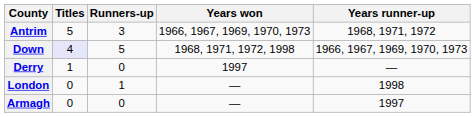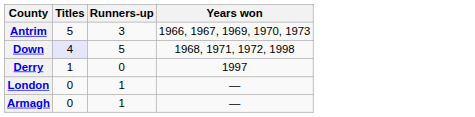 <table class=" wikitable plainrowheaders sortable" style="text-align:center">
 <tr>
 <th scope="col">County</th>
 <th>Titles</th>
 <th scope="col">Runners-up</th>
 <th class="unsortable" scope="col">Years won</th>
-<th class="unsortable" scope="col">Years runner-up</th>
 </tr>
 <tr>
 <th scope="row"> <a href='#'>Antrim</a></th>
 <td>5</td>
 <td>3</td>
 <td>1966, 1967, 1969, 1970, 1973</td>
-<td>1968, 1971, 1972</td>
 </tr>
 <tr>
 <th scope="row"> <a href='#'>Down</a></th>
 <td style="background: lavender;">4</td>
 <td>5</td>
 <td>1968, 1971, 1972, 1998</td>
-<td>1966, 1967, 1969, 1970, 1973</td>
 </tr>
 <tr>
 <th scope="row"> <a href='#'>Derry</a></th>
 <td>1</td>
 <td>0</td>
 <td>1997</td>
-<td>—</td>
 </tr>
 <tr>
 <th scope="row"><a href='#'>London</a></th>
 <td>0</td>
 <td>1</td>
 <td>—</td>
-<td>1998</td>
 </tr>
 <tr>
 <th scope="row"> <a href='#'>Armagh</a></th>
 <td>0</td>
-<td>0</td>
+<td>1</td>
 <td>—</td>
-<td>1997</td>
 </tr>
 </table>
